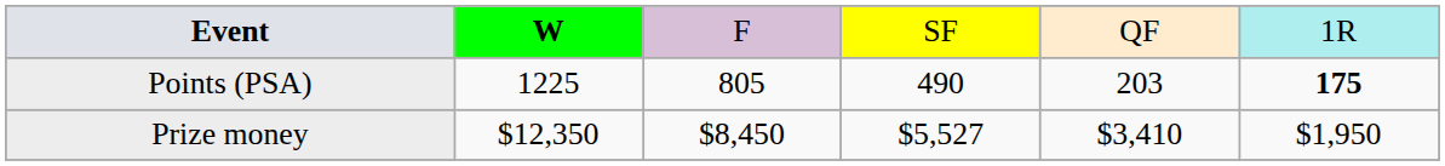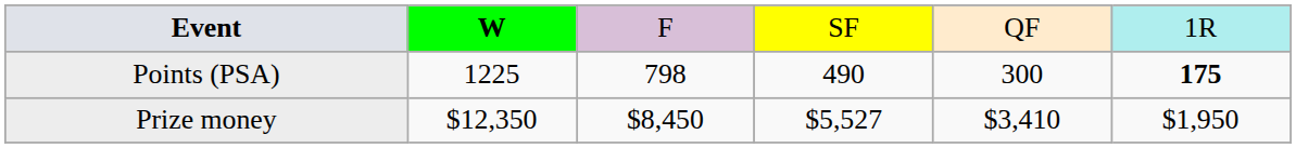 <table class=wikitable style=font-size:90%;text-align:center>
 <tr>
 <td width=200 colspan=1 bgcolor=#dfe2e9><strong>Event</strong></td>
 <td width=80 bgcolor=lime><strong>W</strong></td>
 <td width=85 bgcolor=#D8BFD8>F</td>
 <td width=85 bgcolor=#FFFF00>SF</td>
 <td width=85 bgcolor=#ffebcd>QF</td>
 <td width=85 bgcolor=#afeeee>1R</td>
 </tr>
 <tr>
 <td bgcolor=#EDEDED>Points (PSA)</td>
 <td>1225</td>
-<td>805</td>
+<td>798</td>
 <td>490</td>
-<td>203</td>
+<td>300</td>
 <td><strong>175</strong></td>
 </tr>
 <tr>
 <td bgcolor=#EDEDED>Prize money</td>
 <td>$12,350</td>
 <td>$8,450</td>
 <td>$5,527</td>
 <td>$3,410</td>
 <td>$1,950</td>
 </tr>
 </table>
